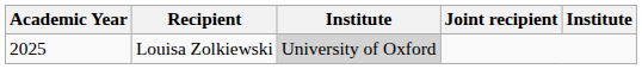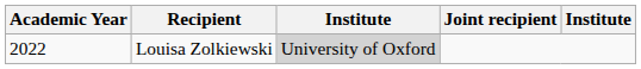 <table class="wikitable sortable">
 <tr>
 <th>Academic Year</th>
 <th>Recipient</th>
 <th>Institute</th>
 <th>Joint recipient</th>
 <th>Institute</th>
 </tr>
 <tr>
-<td>2025</td>
+<td>2022</td>
 <td>Louisa Zolkiewski</td>
 <td style="background: lightgrey;">University of Oxford</td>
 </tr>
 </table>
